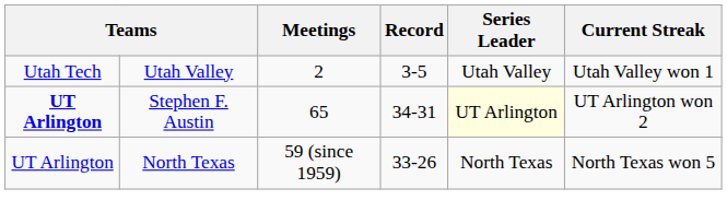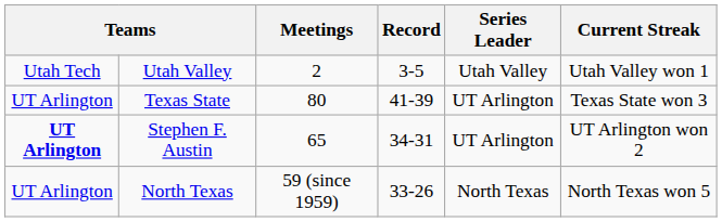 <table class=wikitable style="text-align:center">
 <tr>
 <th colspan=2>Teams</th>
 <th>Meetings</th>
 <th>Record</th>
 <th>Series Leader</th>
 <th>Current Streak</th>
 </tr>
 <tr>
 <td><a href='#'>Utah Tech</a></td>
 <td><a href='#'>Utah Valley</a></td>
 <td>2</td>
 <td>3-5</td>
 <td>Utah Valley</td>
 <td>Utah Valley won 1</td>
 </tr>
 <tr>
+<td><a href='#'>UT Arlington</a></td>
+<td><a href='#'>Texas State</a></td>
+<td>80</td>
+<td>41-39</td>
+<td>UT Arlington</td>
+<td>Texas State won 3</td>
+</tr>
+<tr>
 <td><strong><a href='#'>UT Arlington</a></strong></td>
 <td><a href='#'>Stephen F. Austin</a></td>
 <td>65</td>
 <td>34-31</td>
-<td style="background: lightyellow;">UT Arlington</td>
+<td>UT Arlington</td>
 <td>UT Arlington won 2</td>
 </tr>
 <tr>
 <td><a href='#'>UT Arlington</a></td>
 <td><a href='#'>North Texas</a></td>
 <td>59 (since 1959)</td>
 <td>33-26</td>
 <td>North Texas</td>
 <td>North Texas won 5</td>
 </tr>
 </table>
